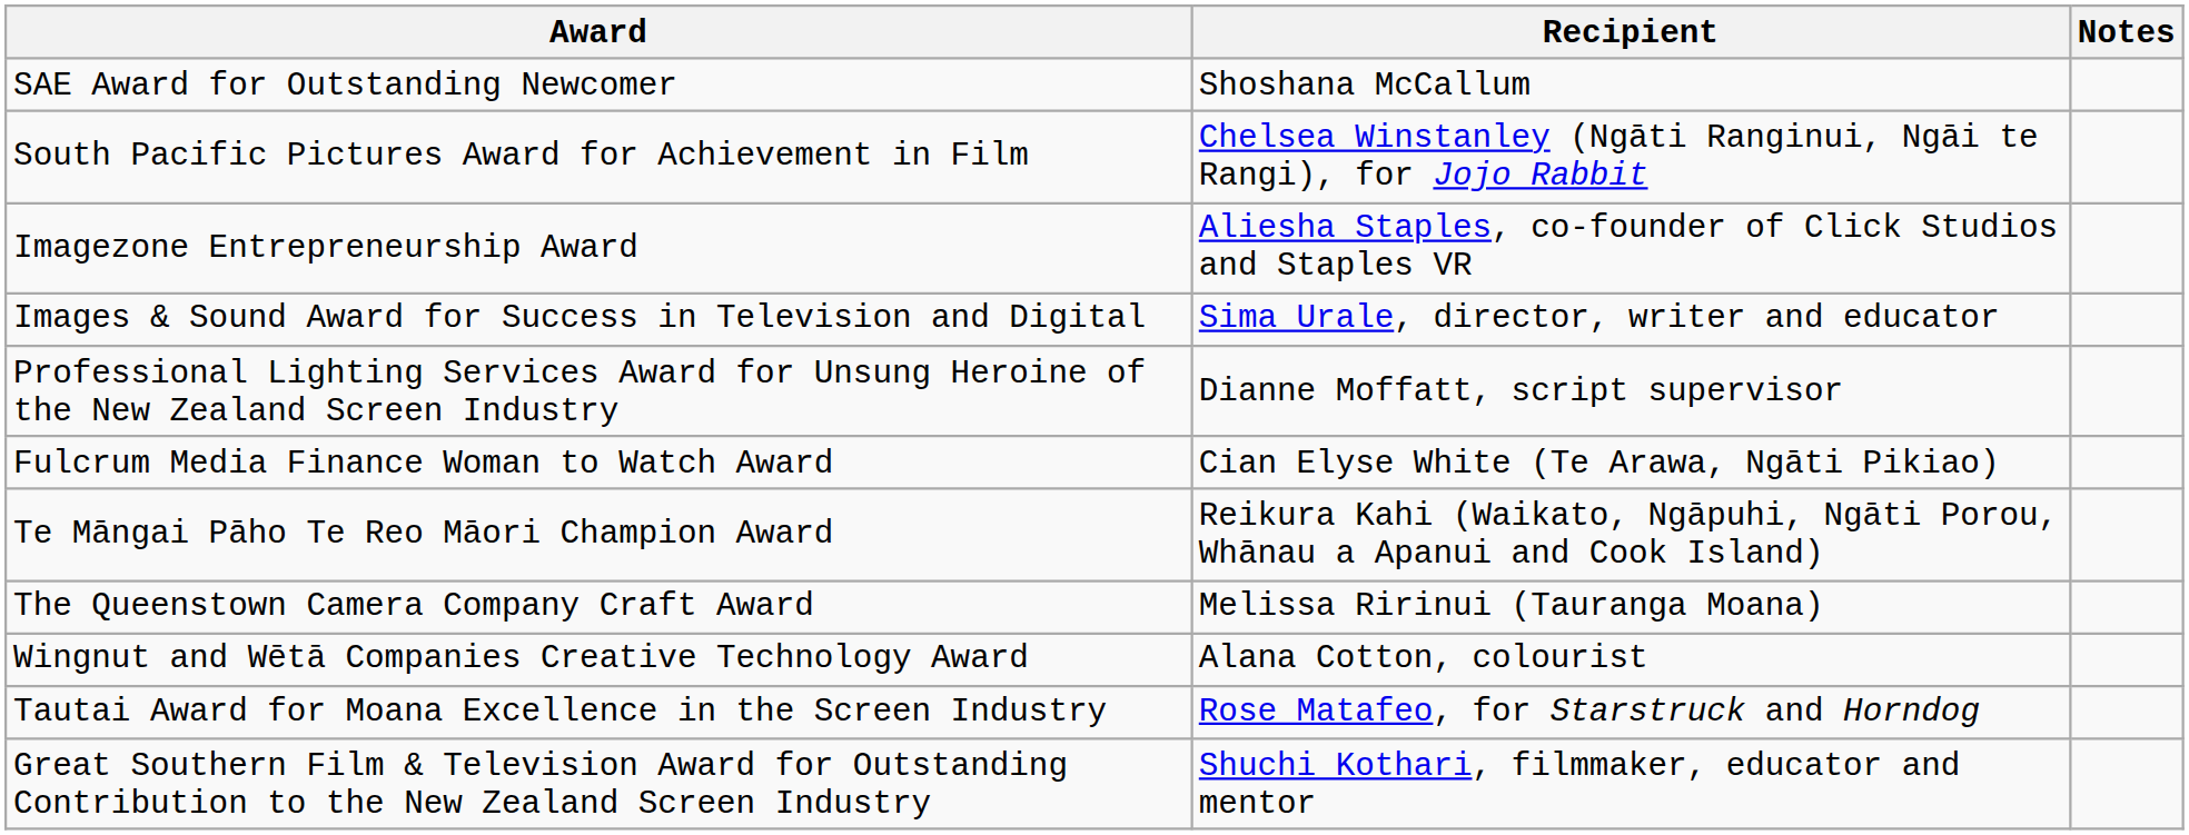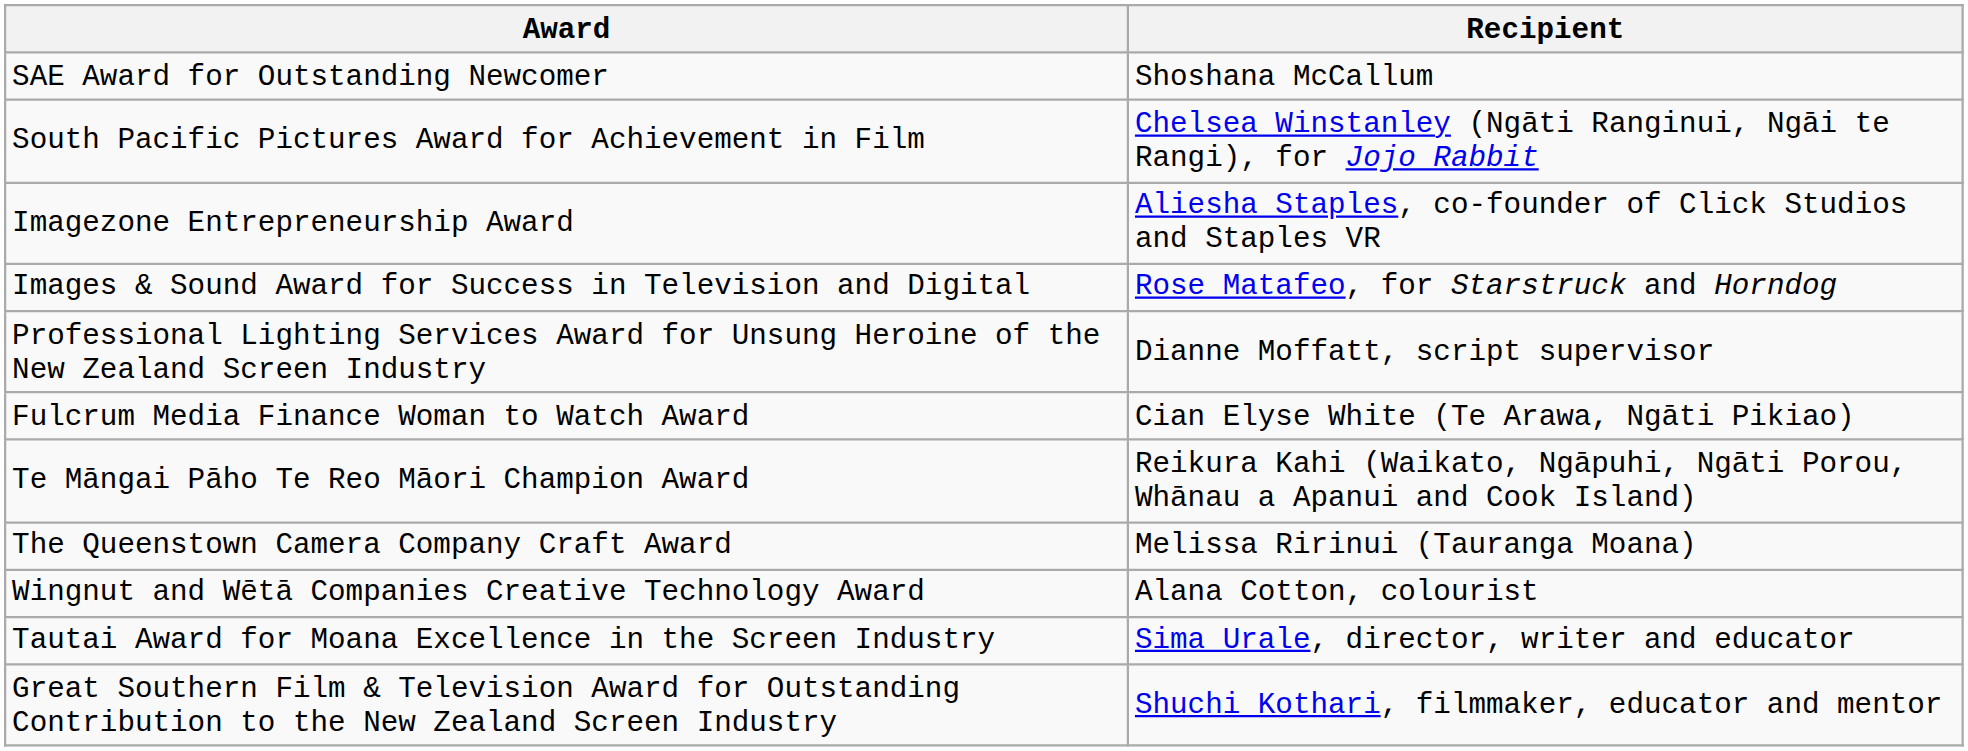 <table class="wikitable">
 <tr>
 <th>Award</th>
 <th>Recipient</th>
-<th>Notes</th>
 </tr>
 <tr>
 <td>SAE Award for Outstanding Newcomer</td>
 <td>Shoshana McCallum</td>
-<td></td>
 </tr>
 <tr>
 <td>South Pacific Pictures Award for Achievement in Film</td>
 <td><a href='#'>Chelsea Winstanley</a> (Ngāti Ranginui, Ngāi te Rangi), for <em><a href='#'>Jojo Rabbit</a></em></td>
-<td></td>
 </tr>
 <tr>
 <td>Imagezone Entrepreneurship Award</td>
 <td><a href='#'>Aliesha Staples</a>, co-founder of Click Studios and Staples VR</td>
-<td></td>
 </tr>
 <tr>
 <td>Images & Sound Award for Success in Television and Digital</td>
-<td><a href='#'>Sima Urale</a>, director, writer and educator</td>
-<td></td>
+<td><a href='#'>Rose Matafeo</a>, for <em>Starstruck</em> and <em>Horndog</em></td>
 </tr>
 <tr>
 <td>Professional Lighting Services Award for Unsung Heroine of the New Zealand Screen Industry</td>
 <td>Dianne Moffatt, script supervisor</td>
-<td></td>
 </tr>
 <tr>
 <td>Fulcrum Media Finance Woman to Watch Award</td>
 <td>Cian Elyse White (Te Arawa, Ngāti Pikiao)</td>
-<td></td>
 </tr>
 <tr>
 <td>Te Māngai Pāho Te Reo Māori Champion Award</td>
 <td>Reikura Kahi (Waikato, Ngāpuhi, Ngāti Porou, Whānau a Apanui and Cook Island)</td>
-<td></td>
 </tr>
 <tr>
 <td>The Queenstown Camera Company Craft Award</td>
 <td>Melissa Ririnui (Tauranga Moana)</td>
-<td></td>
 </tr>
 <tr>
 <td>Wingnut and Wētā Companies Creative Technology Award</td>
 <td>Alana Cotton, colourist</td>
-<td></td>
 </tr>
 <tr>
 <td>Tautai Award for Moana Excellence in the Screen Industry</td>
-<td><a href='#'>Rose Matafeo</a>, for <em>Starstruck</em> and <em>Horndog</em></td>
-<td></td>
+<td><a href='#'>Sima Urale</a>, director, writer and educator</td>
 </tr>
 <tr>
 <td>Great Southern Film & Television Award for Outstanding Contribution to the New Zealand Screen Industry</td>
 <td><a href='#'>Shuchi Kothari</a>, filmmaker, educator and mentor</td>
-<td></td>
 </tr>
 </table>
